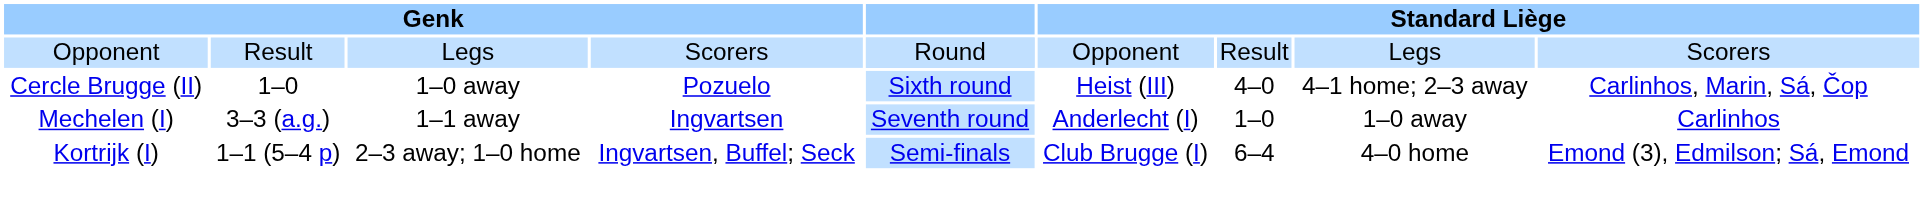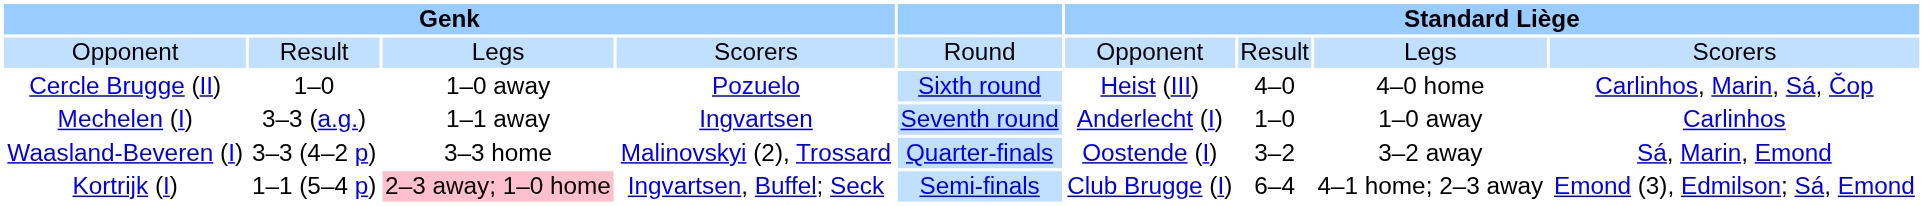 <table width="100%" style="text-align:center">
 <tr style="vertical-align:top; background:#9cf;">
 <th colspan=4 style="width:1*">Genk</th>
 <th></th>
 <th colspan=4 style="width:1*">Standard Liège</th>
 </tr>
 <tr style="vertical-align:top; background:#c1e0ff;">
 <td>Opponent</td>
 <td>Result</td>
 <td>Legs</td>
 <td>Scorers</td>
 <td style="background:#c1e0ff;">Round</td>
 <td>Opponent</td>
 <td>Result</td>
 <td>Legs</td>
 <td>Scorers</td>
 </tr>
 <tr>
 <td><a href='#'>Cercle Brugge</a> (<a href='#'>II</a>)</td>
 <td>1–0</td>
 <td>1–0 away</td>
 <td><a href='#'>Pozuelo</a></td>
 <td style="background:#c1e0ff;"><a href='#'>Sixth round</a></td>
 <td><a href='#'>Heist</a> (<a href='#'>III</a>)</td>
 <td>4–0</td>
-<td>4–1 home; 2–3 away</td>
+<td>4–0 home</td>
 <td><a href='#'>Carlinhos</a>, <a href='#'>Marin</a>, <a href='#'>Sá</a>, <a href='#'>Čop</a></td>
 </tr>
 <tr>
 <td><a href='#'>Mechelen</a> (<a href='#'>I</a>)</td>
 <td>3–3 (<a href='#'>a.g.</a>)</td>
 <td>1–1 away</td>
 <td><a href='#'>Ingvartsen</a></td>
 <td style="background:#c1e0ff;"><a href='#'>Seventh round</a></td>
 <td><a href='#'>Anderlecht</a> (<a href='#'>I</a>)</td>
 <td>1–0</td>
 <td>1–0 away</td>
 <td><a href='#'>Carlinhos</a></td>
 </tr>
 <tr>
+<td><a href='#'>Waasland-Beveren</a> (<a href='#'>I</a>)</td>
+<td>3–3  (4–2 <a href='#'>p</a>)</td>
+<td>3–3 home</td>
+<td><a href='#'>Malinovskyi</a> (2), <a href='#'>Trossard</a></td>
+<td style="background:#c1e0ff;"><a href='#'>Quarter-finals</a></td>
+<td><a href='#'>Oostende</a> (<a href='#'>I</a>)</td>
+<td>3–2</td>
+<td>3–2 away</td>
+<td><a href='#'>Sá</a>, <a href='#'>Marin</a>, <a href='#'>Emond</a></td>
+</tr>
+<tr>
 <td><a href='#'>Kortrijk</a> (<a href='#'>I</a>)</td>
 <td>1–1  (5–4 <a href='#'>p</a>)</td>
-<td>2–3 away; 1–0 home</td>
+<td style="background: pink;">2–3 away; 1–0 home</td>
 <td><a href='#'>Ingvartsen</a>, <a href='#'>Buffel</a>; <a href='#'>Seck</a></td>
 <td style="background:#c1e0ff;"><a href='#'>Semi-finals</a></td>
 <td><a href='#'>Club Brugge</a> (<a href='#'>I</a>)</td>
 <td>6–4</td>
-<td>4–0 home</td>
+<td>4–1 home; 2–3 away</td>
 <td><a href='#'>Emond</a> (3), <a href='#'>Edmilson</a>; <a href='#'>Sá</a>, <a href='#'>Emond</a></td>
 </tr>
 </table>
